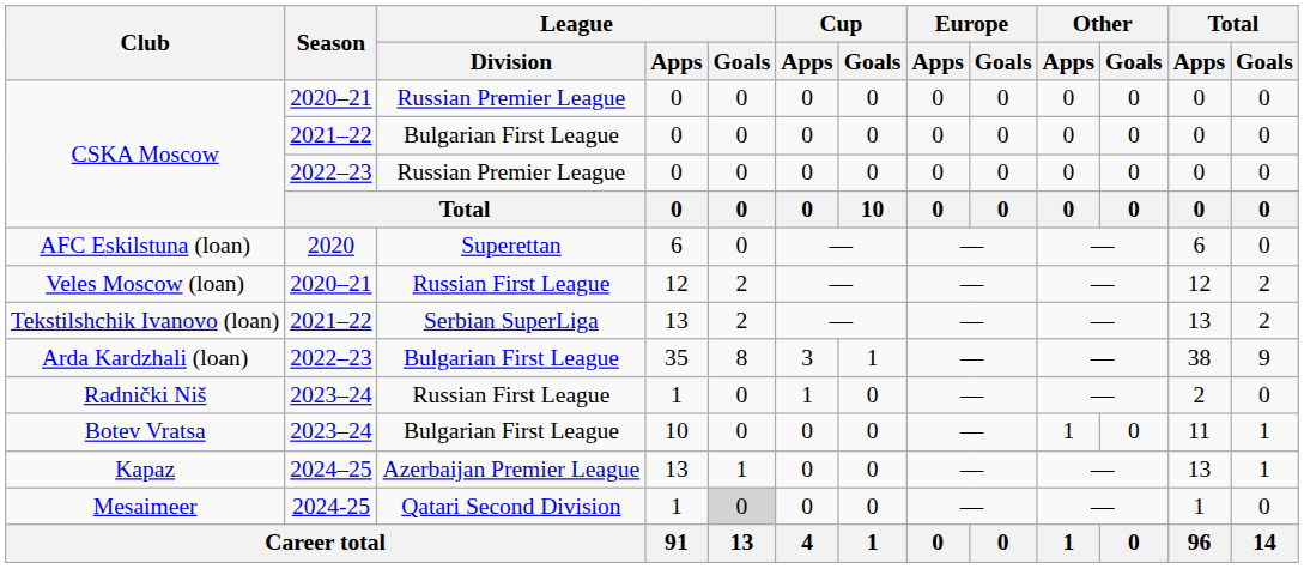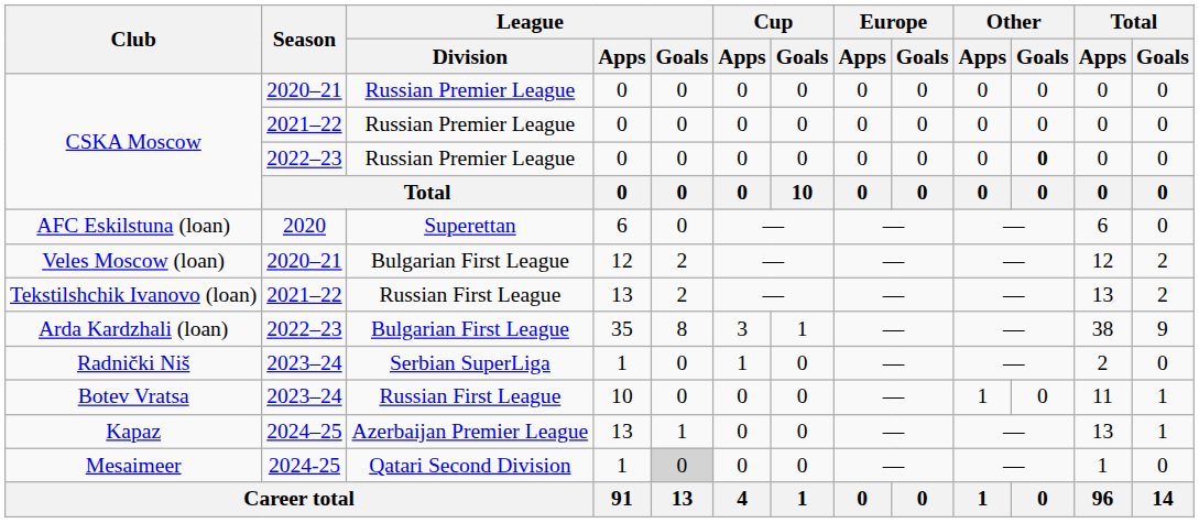 <table class="wikitable" style="text-align: center;">
 <tr>
 <th rowspan=2>Club</th>
 <th rowspan=2>Season</th>
 <th colspan=3>League</th>
 <th colspan=2>Cup</th>
 <th colspan=2>Europe</th>
 <th colspan=2>Other</th>
 <th colspan=2>Total</th>
 </tr>
 <tr>
 <th>Division</th>
 <th>Apps</th>
 <th>Goals</th>
 <th>Apps</th>
 <th>Goals</th>
 <th>Apps</th>
 <th>Goals</th>
 <th>Apps</th>
 <th>Goals</th>
 <th>Apps</th>
 <th>Goals</th>
 </tr>
 <tr>
 <td rowspan=4><a href='#'>CSKA Moscow</a></td>
 <td><a href='#'>2020–21</a></td>
 <td><a href='#'>Russian Premier League</a></td>
 <td>0</td>
 <td>0</td>
 <td>0</td>
 <td>0</td>
 <td>0</td>
 <td>0</td>
 <td>0</td>
 <td>0</td>
 <td>0</td>
 <td>0</td>
 </tr>
 <tr>
 <td><a href='#'>2021–22</a></td>
-<td>Bulgarian First League</td>
+<td>Russian Premier League</td>
 <td>0</td>
 <td>0</td>
 <td>0</td>
 <td>0</td>
 <td>0</td>
 <td>0</td>
 <td>0</td>
 <td>0</td>
 <td>0</td>
 <td>0</td>
 </tr>
 <tr>
 <td><a href='#'>2022–23</a></td>
 <td>Russian Premier League</td>
 <td>0</td>
 <td>0</td>
 <td>0</td>
 <td>0</td>
 <td>0</td>
 <td>0</td>
 <td>0</td>
-<td>0</td>
+<td><strong>0</strong></td>
 <td>0</td>
 <td>0</td>
 </tr>
 <tr>
 <th colspan="2">Total</th>
 <th>0</th>
 <th>0</th>
 <th>0</th>
 <th>10</th>
 <th>0</th>
 <th>0</th>
 <th>0</th>
 <th>0</th>
 <th>0</th>
 <th>0</th>
 </tr>
 <tr>
 <td><a href='#'>AFC Eskilstuna</a> (loan)</td>
 <td><a href='#'>2020</a></td>
 <td><a href='#'>Superettan</a></td>
 <td>6</td>
 <td>0</td>
 <td colspan="2">—</td>
 <td colspan="2">—</td>
 <td colspan="2">—</td>
 <td>6</td>
 <td>0</td>
 </tr>
 <tr>
 <td><a href='#'>Veles Moscow</a> (loan)</td>
 <td><a href='#'>2020–21</a></td>
-<td><a href='#'>Russian First League</a></td>
+<td>Bulgarian First League</td>
 <td>12</td>
 <td>2</td>
 <td colspan="2">—</td>
 <td colspan="2">—</td>
 <td colspan="2">—</td>
 <td>12</td>
 <td>2</td>
 </tr>
 <tr>
 <td><a href='#'>Tekstilshchik Ivanovo</a> (loan)</td>
 <td><a href='#'>2021–22</a></td>
-<td><a href='#'>Serbian SuperLiga</a></td>
+<td>Russian First League</td>
 <td>13</td>
 <td>2</td>
 <td colspan="2">—</td>
 <td colspan="2">—</td>
 <td colspan="2">—</td>
 <td>13</td>
 <td>2</td>
 </tr>
 <tr>
 <td><a href='#'>Arda Kardzhali</a> (loan)</td>
 <td><a href='#'>2022–23</a></td>
 <td><a href='#'>Bulgarian First League</a></td>
 <td>35</td>
 <td>8</td>
 <td>3</td>
 <td>1</td>
 <td colspan="2">—</td>
 <td colspan="2">—</td>
 <td>38</td>
 <td>9</td>
 </tr>
 <tr>
 <td><a href='#'>Radnički Niš</a></td>
 <td><a href='#'>2023–24</a></td>
-<td>Russian First League</td>
+<td><a href='#'>Serbian SuperLiga</a></td>
 <td>1</td>
 <td>0</td>
 <td>1</td>
 <td>0</td>
 <td colspan="2">—</td>
 <td colspan="2">—</td>
 <td>2</td>
 <td>0</td>
 </tr>
 <tr>
 <td><a href='#'>Botev Vratsa</a></td>
 <td><a href='#'>2023–24</a></td>
-<td>Bulgarian First League</td>
+<td><a href='#'>Russian First League</a></td>
 <td>10</td>
 <td>0</td>
 <td>0</td>
 <td>0</td>
 <td colspan="2">—</td>
 <td>1</td>
 <td>0</td>
 <td>11</td>
 <td>1</td>
 </tr>
 <tr>
 <td><a href='#'>Kapaz</a></td>
 <td><a href='#'>2024–25</a></td>
 <td><a href='#'>Azerbaijan Premier League</a></td>
 <td>13</td>
 <td>1</td>
 <td>0</td>
 <td>0</td>
 <td colspan="2">—</td>
 <td colspan="2">—</td>
 <td>13</td>
 <td>1</td>
 </tr>
 <tr>
 <td><a href='#'>Mesaimeer</a></td>
 <td><a href='#'>2024-25</a></td>
 <td><a href='#'>Qatari Second Division</a></td>
 <td>1</td>
 <td style="background: lightgrey;">0</td>
 <td>0</td>
 <td>0</td>
 <td colspan="2">—</td>
 <td colspan="2">—</td>
 <td>1</td>
 <td>0</td>
 </tr>
 <tr>
 <th colspan="3">Career total</th>
 <th>91</th>
 <th>13</th>
 <th>4</th>
 <th>1</th>
 <th>0</th>
 <th>0</th>
 <th>1</th>
 <th>0</th>
 <th>96</th>
 <th>14</th>
 </tr>
 </table>
